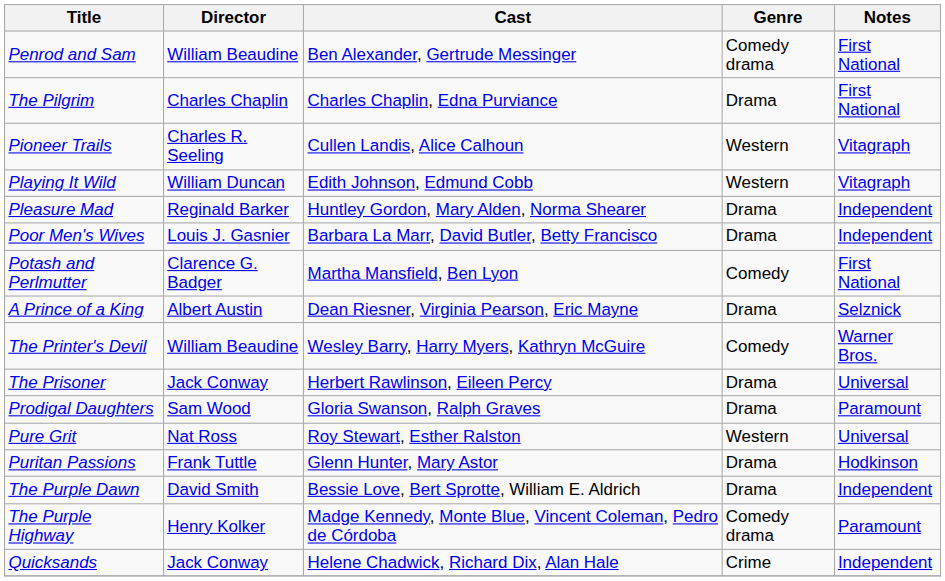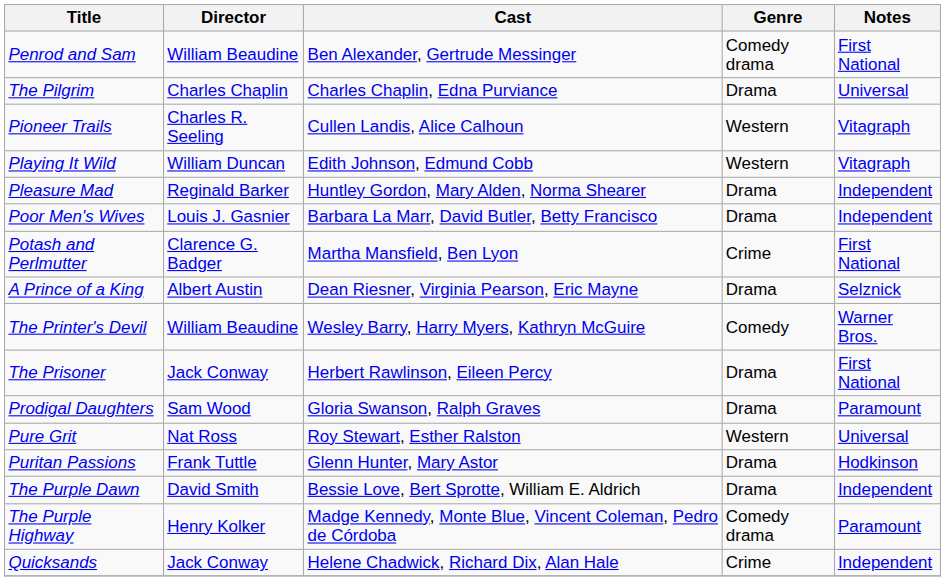 <table class="wikitable" width= "100%">
 <tr>
 <th>Title</th>
 <th>Director</th>
 <th>Cast</th>
 <th>Genre</th>
 <th>Notes</th>
 </tr>
 <tr>
 <td><em><a href='#'>Penrod and Sam</a></em></td>
 <td><a href='#'>William Beaudine</a></td>
 <td><a href='#'>Ben Alexander</a>, <a href='#'>Gertrude Messinger</a></td>
 <td>Comedy drama</td>
 <td><a href='#'>First National</a></td>
 </tr>
 <tr>
 <td><em><a href='#'>The Pilgrim</a></em></td>
 <td><a href='#'>Charles Chaplin</a></td>
 <td><a href='#'>Charles Chaplin</a>, <a href='#'>Edna Purviance</a></td>
 <td>Drama</td>
-<td><a href='#'>First National</a></td>
+<td><a href='#'>Universal</a></td>
 </tr>
 <tr>
 <td><em><a href='#'>Pioneer Trails</a></em></td>
 <td><a href='#'>Charles R. Seeling</a></td>
 <td><a href='#'>Cullen Landis</a>, <a href='#'>Alice Calhoun</a></td>
 <td>Western</td>
 <td><a href='#'>Vitagraph</a></td>
 </tr>
 <tr>
 <td><em><a href='#'>Playing It Wild</a></em></td>
 <td><a href='#'>William Duncan</a></td>
 <td><a href='#'>Edith Johnson</a>, <a href='#'>Edmund Cobb</a></td>
 <td>Western</td>
 <td><a href='#'>Vitagraph</a></td>
 </tr>
 <tr>
 <td><em> <a href='#'>Pleasure Mad</a></em></td>
 <td><a href='#'>Reginald Barker</a></td>
 <td><a href='#'>Huntley Gordon</a>, <a href='#'>Mary Alden</a>, <a href='#'>Norma Shearer</a></td>
 <td>Drama</td>
 <td><a href='#'>Independent</a></td>
 </tr>
 <tr>
 <td><em><a href='#'>Poor Men's Wives</a></em></td>
 <td><a href='#'>Louis J. Gasnier</a></td>
 <td><a href='#'>Barbara La Marr</a>, <a href='#'>David Butler</a>, <a href='#'>Betty Francisco</a></td>
 <td>Drama</td>
 <td><a href='#'>Independent</a></td>
 </tr>
 <tr>
 <td><em><a href='#'>Potash and Perlmutter</a></em></td>
 <td><a href='#'>Clarence G. Badger</a></td>
 <td><a href='#'>Martha Mansfield</a>, <a href='#'>Ben Lyon</a></td>
-<td>Comedy</td>
+<td>Crime</td>
 <td><a href='#'>First National</a></td>
 </tr>
 <tr>
 <td><em><a href='#'>A Prince of a King</a></em></td>
 <td><a href='#'>Albert Austin</a></td>
 <td><a href='#'>Dean Riesner</a>, <a href='#'>Virginia Pearson</a>, <a href='#'>Eric Mayne</a></td>
 <td>Drama</td>
 <td><a href='#'>Selznick</a></td>
 </tr>
 <tr>
 <td><em><a href='#'>The Printer's Devil</a></em></td>
 <td><a href='#'>William Beaudine</a></td>
 <td><a href='#'>Wesley Barry</a>, <a href='#'>Harry Myers</a>, <a href='#'>Kathryn McGuire</a></td>
 <td>Comedy</td>
 <td><a href='#'>Warner Bros.</a></td>
 </tr>
 <tr>
 <td><em><a href='#'>The Prisoner</a></em></td>
 <td><a href='#'>Jack Conway</a></td>
 <td><a href='#'>Herbert Rawlinson</a>, <a href='#'>Eileen Percy</a></td>
 <td>Drama</td>
-<td><a href='#'>Universal</a></td>
+<td><a href='#'>First National</a></td>
 </tr>
 <tr>
 <td><em><a href='#'>Prodigal Daughters</a></em></td>
 <td><a href='#'>Sam Wood</a></td>
 <td><a href='#'>Gloria Swanson</a>, <a href='#'>Ralph Graves</a></td>
 <td>Drama</td>
 <td><a href='#'>Paramount</a></td>
 </tr>
 <tr>
 <td><em><a href='#'>Pure Grit</a></em></td>
 <td><a href='#'>Nat Ross</a></td>
 <td><a href='#'>Roy Stewart</a>, <a href='#'>Esther Ralston</a></td>
 <td>Western</td>
 <td><a href='#'>Universal</a></td>
 </tr>
 <tr>
 <td><em><a href='#'>Puritan Passions</a></em></td>
 <td><a href='#'>Frank Tuttle</a></td>
 <td><a href='#'>Glenn Hunter</a>, <a href='#'>Mary Astor</a></td>
 <td>Drama</td>
 <td><a href='#'>Hodkinson</a></td>
 </tr>
 <tr>
 <td data-sort-value="Purple Dawn, The"><em><a href='#'>The Purple Dawn</a></em></td>
 <td><a href='#'>David Smith</a></td>
 <td><a href='#'>Bessie Love</a>, <a href='#'>Bert Sprotte</a>, William E. Aldrich</td>
 <td>Drama</td>
 <td><a href='#'>Independent</a></td>
 </tr>
 <tr>
 <td><em><a href='#'>The Purple Highway</a></em></td>
 <td><a href='#'>Henry Kolker</a></td>
 <td><a href='#'>Madge Kennedy</a>, <a href='#'>Monte Blue</a>, <a href='#'>Vincent Coleman</a>, <a href='#'>Pedro de Córdoba</a></td>
 <td>Comedy drama</td>
 <td><a href='#'>Paramount</a></td>
 </tr>
 <tr>
 <td><em><a href='#'>Quicksands</a></em></td>
 <td><a href='#'>Jack Conway</a></td>
 <td><a href='#'>Helene Chadwick</a>, <a href='#'>Richard Dix</a>, <a href='#'>Alan Hale</a></td>
 <td>Crime</td>
 <td><a href='#'>Independent</a></td>
 </tr>
 <tr>
 </tr>
 </table>
